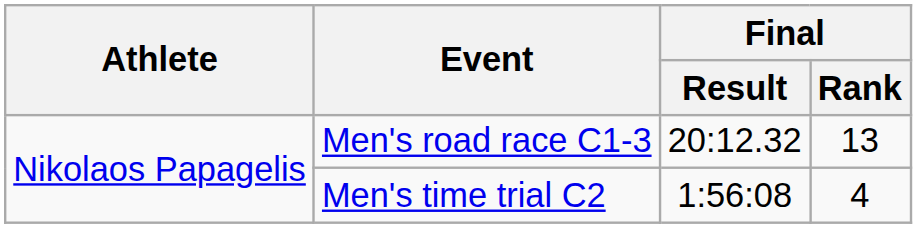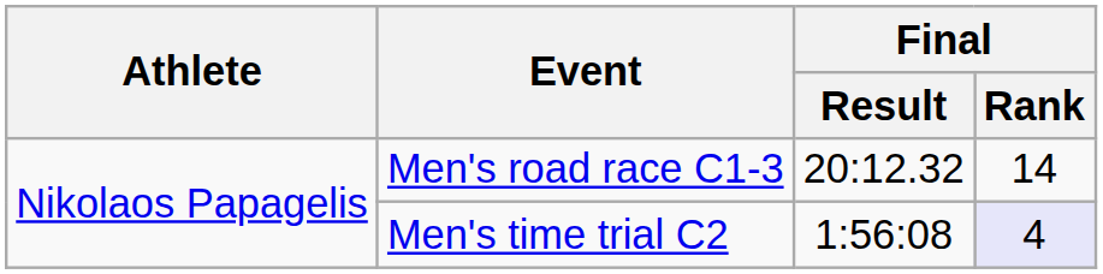 <table class=wikitable style="font-size:90%">
 <tr>
 <th rowspan="2">Athlete</th>
 <th rowspan="2">Event</th>
 <th colspan="2">Final</th>
 </tr>
 <tr>
 <th>Result</th>
 <th>Rank</th>
 </tr>
 <tr align=center>
 <td align=left rowspan=2><a href='#'>Nikolaos Papagelis</a></td>
 <td align=left><a href='#'>Men's road race C1-3</a></td>
 <td>20:12.32</td>
-<td>13</td>
+<td>14</td>
 </tr>
 <tr align=center>
 <td align=left><a href='#'>Men's time trial C2</a></td>
 <td>1:56:08</td>
-<td>4</td>
+<td style="background: lavender;">4</td>
 </tr>
 </table>
